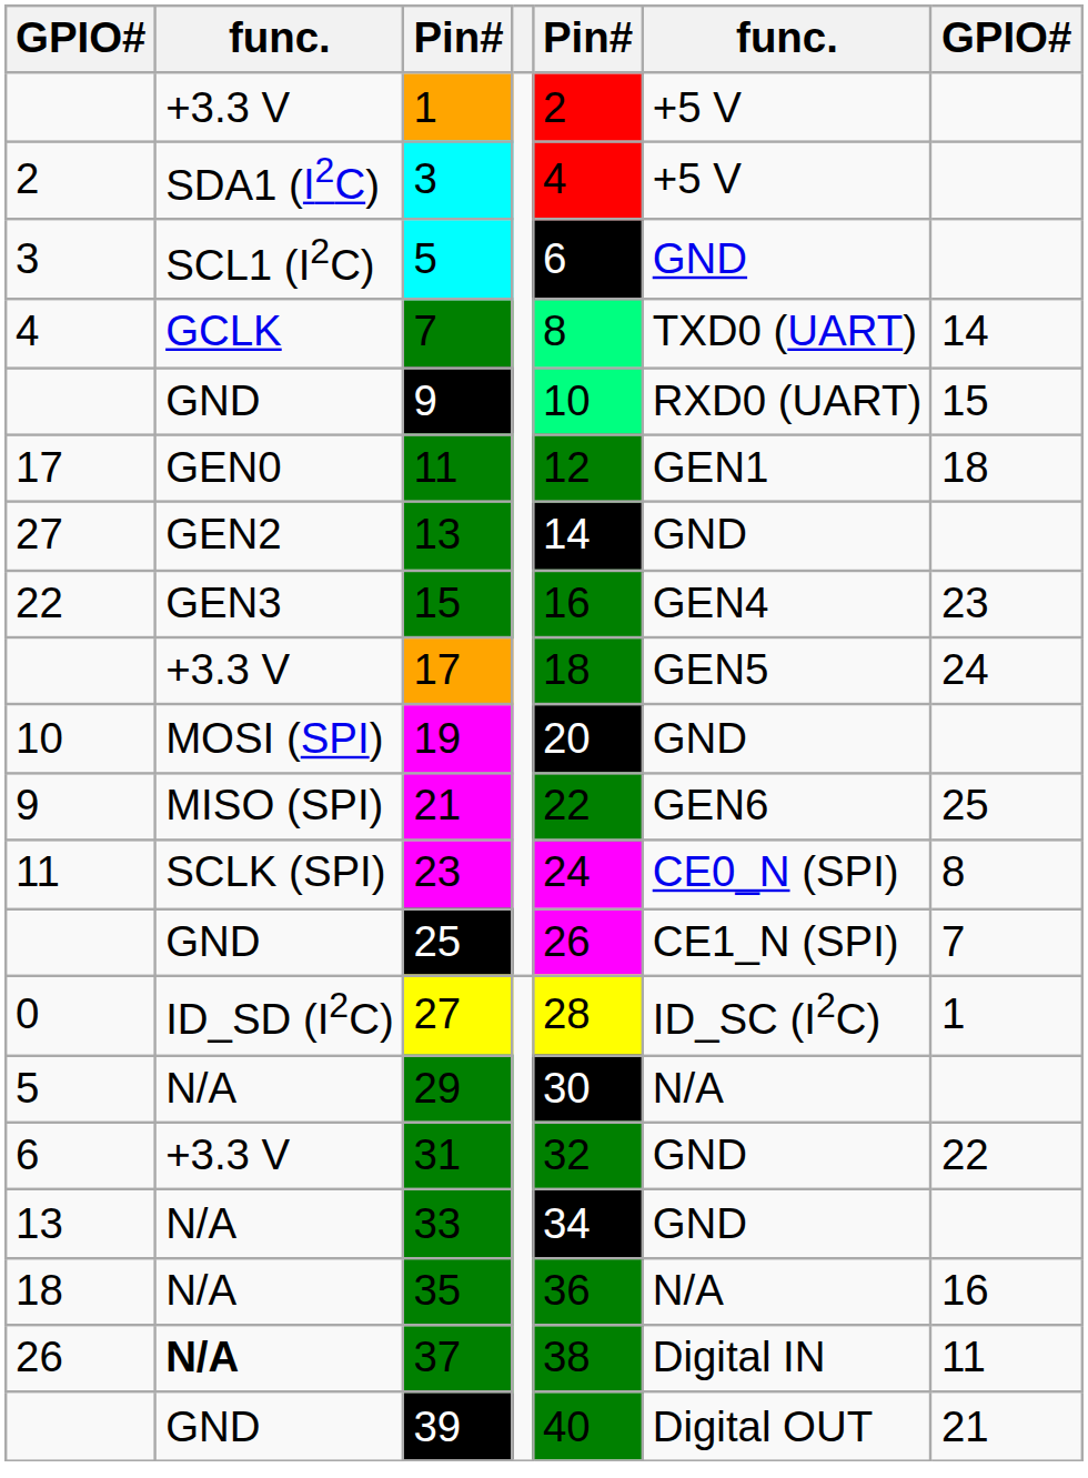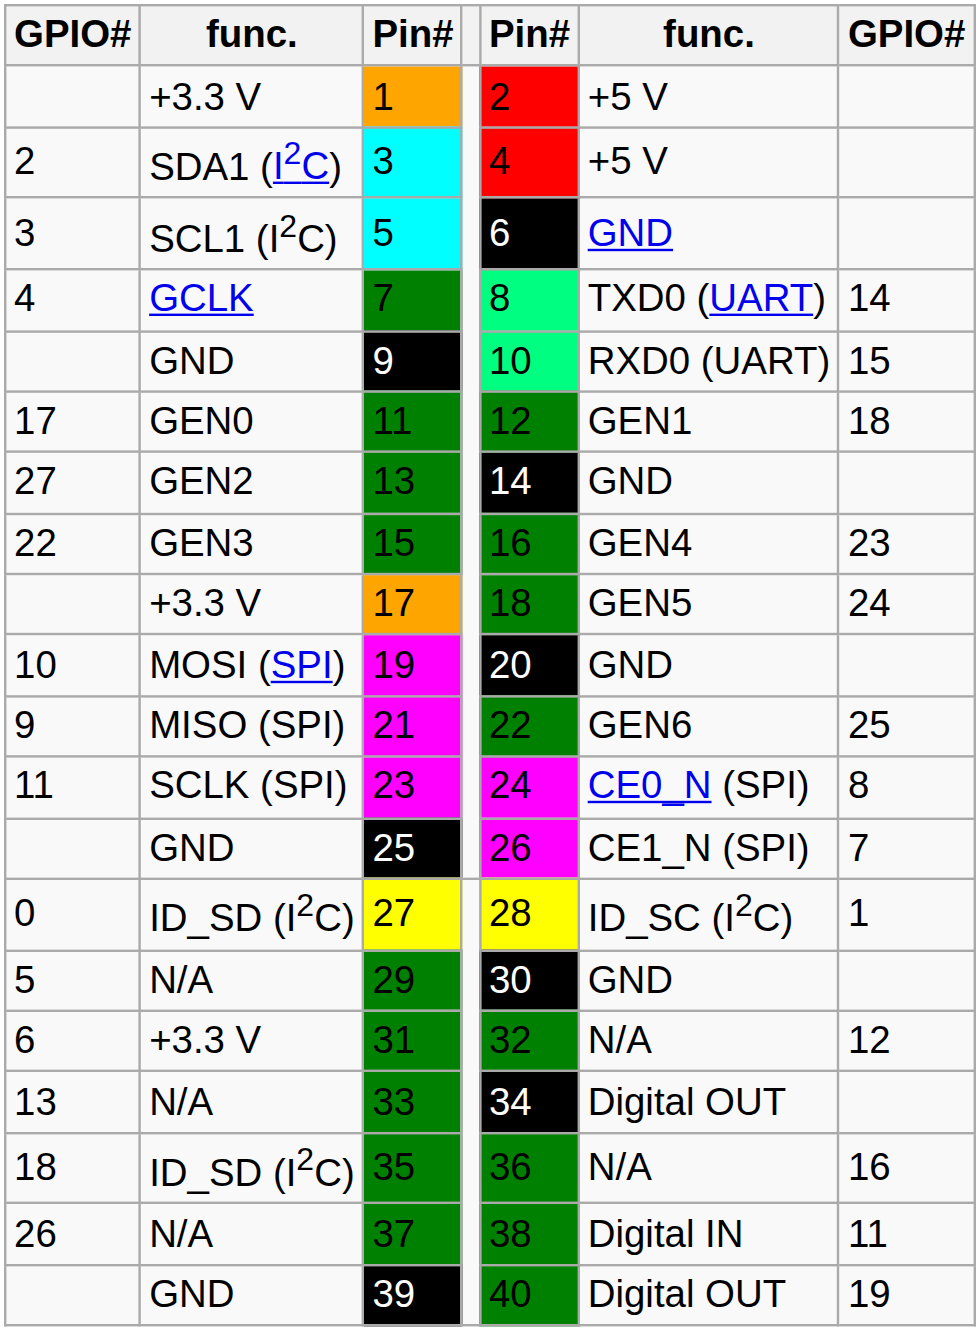 <table class="wikitable">
 <tr>
 <th>GPIO#</th>
 <th>func.</th>
 <th>Pin#</th>
 <th></th>
 <th>Pin#</th>
 <th>func.</th>
 <th>GPIO#</th>
 </tr>
 <tr>
 <td></td>
 <td>+3.3 V</td>
 <td style="background:orange">1</td>
 <td rowspan=13></td>
 <td style="background:red">2</td>
 <td>+5 V</td>
 <td></td>
 </tr>
 <tr>
 <td>2</td>
 <td>SDA1 (<a href='#'>I<sup>2</sup>C</a>)</td>
 <td style="background:cyan">3</td>
 <td style="background:red">4</td>
 <td>+5 V</td>
 <td></td>
 </tr>
 <tr>
 <td>3</td>
 <td>SCL1 (I<sup>2</sup>C)</td>
 <td style="background:cyan">5</td>
 <td style="background:black; color:white">6</td>
 <td><a href='#'>GND</a></td>
 <td></td>
 </tr>
 <tr>
 <td>4</td>
 <td><a href='#'>GCLK</a></td>
 <td style="background:green">7</td>
 <td style="background:#00FF80">8</td>
 <td>TXD0 (<a href='#'>UART</a>)</td>
 <td>14</td>
 </tr>
 <tr>
 <td></td>
 <td>GND</td>
 <td style="background:black; color:white">9</td>
 <td style="background:#00FF80">10</td>
 <td>RXD0 (UART)</td>
 <td>15</td>
 </tr>
 <tr>
 <td>17</td>
 <td>GEN0</td>
 <td style="background:green">11</td>
 <td style="background:green">12</td>
 <td>GEN1</td>
 <td>18</td>
 </tr>
 <tr>
 <td>27</td>
 <td>GEN2</td>
 <td style="background:green">13</td>
 <td style="background:black; color:white">14</td>
 <td>GND</td>
 <td></td>
 </tr>
 <tr>
 <td>22</td>
 <td>GEN3</td>
 <td style="background:green">15</td>
 <td style="background:green">16</td>
 <td>GEN4</td>
 <td>23</td>
 </tr>
 <tr>
 <td></td>
 <td>+3.3 V</td>
 <td style="background:orange">17</td>
 <td style="background:green">18</td>
 <td>GEN5</td>
 <td>24</td>
 </tr>
 <tr>
 <td>10</td>
 <td>MOSI (<a href='#'>SPI</a>)</td>
 <td style="background:#f0f;">19</td>
 <td style="background:black; color:white">20</td>
 <td>GND</td>
 <td></td>
 </tr>
 <tr>
 <td>9</td>
 <td>MISO (SPI)</td>
 <td style="background:#f0f;">21</td>
 <td style="background:green">22</td>
 <td>GEN6</td>
 <td>25</td>
 </tr>
 <tr>
 <td>11</td>
 <td>SCLK (SPI)</td>
 <td style="background:#f0f;">23</td>
 <td style="background:#f0f;">24</td>
 <td><a href='#'>CE0_N</a> (SPI)</td>
 <td>8</td>
 </tr>
 <tr>
 <td></td>
 <td>GND</td>
 <td style="background:black; color:white">25</td>
 <td style="background:#f0f;">26</td>
 <td>CE1_N (SPI)</td>
 <td>7</td>
 </tr>
 <tr>
 <td>0</td>
 <td>ID_SD (I<sup>2</sup>C)</td>
 <td style="background:yellow">27</td>
 <td rowspan=7></td>
 <td style="background:yellow">28</td>
 <td>ID_SC (I<sup>2</sup>C)</td>
 <td>1</td>
 </tr>
 <tr>
 <td>5</td>
 <td>N/A</td>
 <td style="background:green">29</td>
 <td style="background:black; color:white">30</td>
-<td>N/A</td>
+<td>GND</td>
 <td></td>
 </tr>
 <tr>
 <td>6</td>
 <td>+3.3 V</td>
 <td style="background:green">31</td>
 <td style="background:green">32</td>
-<td>GND</td>
-<td>22</td>
+<td>N/A</td>
+<td>12</td>
 </tr>
 <tr>
 <td>13</td>
 <td>N/A</td>
 <td style="background:green">33</td>
 <td style="background:black; color:white">34</td>
-<td>GND</td>
+<td>Digital OUT</td>
 <td></td>
 </tr>
 <tr>
 <td>18</td>
-<td>N/A</td>
+<td>ID_SD (I<sup>2</sup>C)</td>
 <td style="background:green">35</td>
 <td style="background:green">36</td>
 <td>N/A</td>
 <td>16</td>
 </tr>
 <tr>
 <td>26</td>
-<td><strong>N/A</strong></td>
+<td>N/A</td>
 <td style="background:green">37</td>
 <td style="background:green">38</td>
 <td>Digital IN</td>
 <td>11</td>
 </tr>
 <tr>
 <td></td>
 <td>GND</td>
 <td style="background:black; color:white">39</td>
 <td style="background:green">40</td>
 <td>Digital OUT</td>
-<td>21</td>
+<td>19</td>
 </tr>
 </table>
